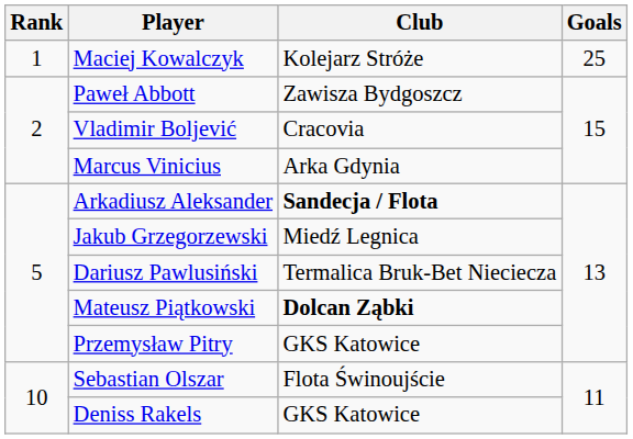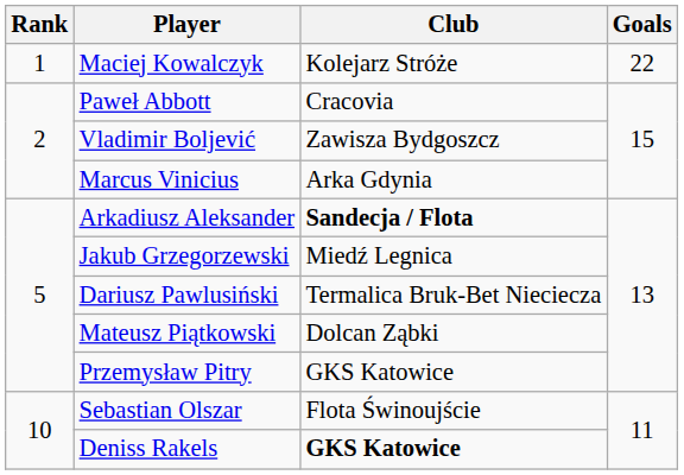 <table class="wikitable" style="text-align:center">
 <tr>
 <th>Rank</th>
 <th>Player</th>
 <th>Club</th>
 <th>Goals</th>
 </tr>
 <tr>
 <td>1</td>
 <td align="left"> <a href='#'>Maciej Kowalczyk</a></td>
 <td align="left">Kolejarz Stróże</td>
-<td>25</td>
+<td>22</td>
 </tr>
 <tr>
 <td rowspan=3>2</td>
 <td align="left"> <a href='#'>Paweł Abbott</a></td>
-<td align="left">Zawisza Bydgoszcz</td>
+<td align="left">Cracovia</td>
 <td rowspan=3>15</td>
 </tr>
 <tr>
 <td align="left"> <a href='#'>Vladimir Boljević</a></td>
-<td align="left">Cracovia</td>
+<td align="left">Zawisza Bydgoszcz</td>
 </tr>
 <tr>
 <td align="left">  <a href='#'>Marcus Vinicius</a></td>
 <td align="left">Arka Gdynia</td>
 </tr>
 <tr>
 <td rowspan=5>5</td>
 <td align="left"> <a href='#'>Arkadiusz Aleksander</a></td>
 <td align="left"><strong>Sandecja / Flota</strong></td>
 <td rowspan=5>13</td>
 </tr>
 <tr>
 <td align="left"> <a href='#'>Jakub Grzegorzewski</a></td>
 <td align="left">Miedź Legnica</td>
 </tr>
 <tr>
 <td align="left"> <a href='#'>Dariusz Pawlusiński</a></td>
 <td align="left">Termalica Bruk-Bet Nieciecza</td>
 </tr>
 <tr>
 <td align="left"> <a href='#'>Mateusz Piątkowski</a></td>
-<td align="left"><strong>Dolcan Ząbki</strong></td>
+<td align="left">Dolcan Ząbki</td>
 </tr>
 <tr>
 <td align="left"> <a href='#'>Przemysław Pitry</a></td>
 <td align="left">GKS Katowice</td>
 </tr>
 <tr>
 <td rowspan="2">10</td>
 <td align="left"> <a href='#'>Sebastian Olszar</a></td>
 <td align="left">Flota Świnoujście</td>
 <td rowspan="2">11</td>
 </tr>
 <tr>
 <td align="left"> <a href='#'>Deniss Rakels</a></td>
-<td align="left">GKS Katowice</td>
+<td align="left"><strong>GKS Katowice</strong></td>
 </tr>
 </table>
